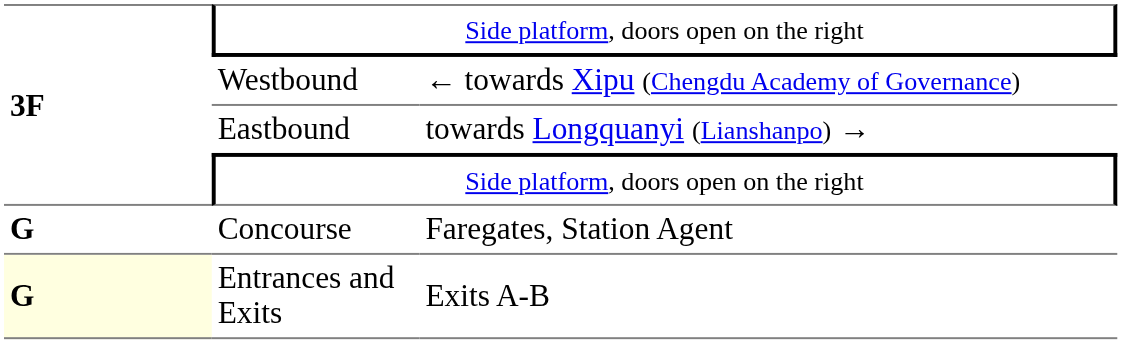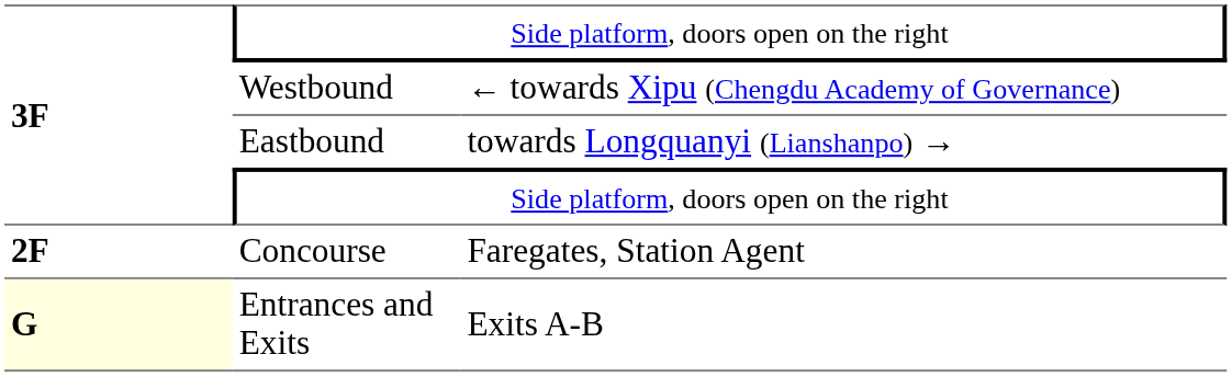 <table cellspacing=0 cellpadding=3>
 <tr>
 <td style="border-bottom:solid 1px gray;border-top:solid 1px gray;" rowspan=4 width=100><strong>3F</strong></td>
 <td style="border-right:solid 2px black;border-left:solid 2px black;border-top:solid 1px gray;border-bottom:solid 2px black;text-align:center;" colspan=2><small><a href='#'>Side platform</a>, doors open on the right</small></td>
 </tr>
 <tr>
 <td style="border-bottom:solid 1px gray;" width=100>Westbound</td>
 <td style="border-bottom:solid 1px gray;" width=350>←  towards <a href='#'>Xipu</a> <small>(<a href='#'>Chengdu Academy of Governance</a>)</small></td>
 </tr>
 <tr>
 <td>Eastbound</td>
 <td>  towards <a href='#'>Longquanyi</a> <small>(<a href='#'>Lianshanpo</a>)</small> →</td>
 </tr>
 <tr>
 <td style="border-right:solid 2px black;border-left:solid 2px black;border-top:solid 2px black;border-bottom:solid 1px gray;text-align:center;" colspan=2><small><a href='#'>Side platform</a>, doors open on the right</small></td>
 </tr>
 <tr>
-<td style="border-bottom:solid 1px gray;"><strong>G</strong></td>
+<td style="border-bottom:solid 1px gray;"><strong>2F</strong></td>
 <td style="border-bottom:solid 1px gray;">Concourse</td>
 <td style="border-bottom:solid 1px gray;">Faregates, Station Agent</td>
 </tr>
 <tr>
 <td style="background: lightyellow; border-bottom:solid 1px gray;"><strong>G</strong></td>
 <td style="border-bottom:solid 1px gray;">Entrances and Exits</td>
 <td style="border-bottom:solid 1px gray;">Exits A-B</td>
 </tr>
 </table>
